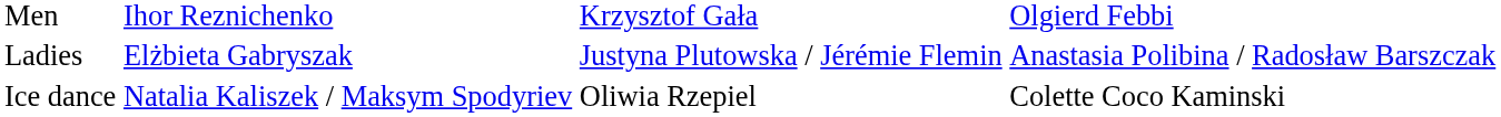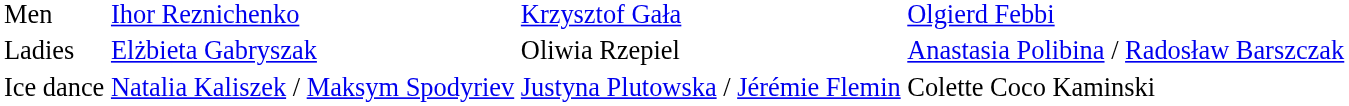 <table>
 <tr>
 <td>Men</td>
 <td><a href='#'>Ihor Reznichenko</a></td>
 <td><a href='#'>Krzysztof Gała</a></td>
 <td><a href='#'>Olgierd Febbi</a></td>
 </tr>
 <tr>
 <td>Ladies</td>
 <td><a href='#'>Elżbieta Gabryszak</a></td>
-<td><a href='#'>Justyna Plutowska</a> / <a href='#'>Jérémie Flemin</a></td>
+<td>Oliwia Rzepiel</td>
 <td><a href='#'>Anastasia Polibina</a> / <a href='#'>Radosław Barszczak</a></td>
 </tr>
 <tr>
 <td>Ice dance</td>
 <td><a href='#'>Natalia Kaliszek</a> / <a href='#'>Maksym Spodyriev</a></td>
-<td>Oliwia Rzepiel</td>
+<td><a href='#'>Justyna Plutowska</a> / <a href='#'>Jérémie Flemin</a></td>
 <td>Colette Coco Kaminski</td>
 </tr>
 </table>
